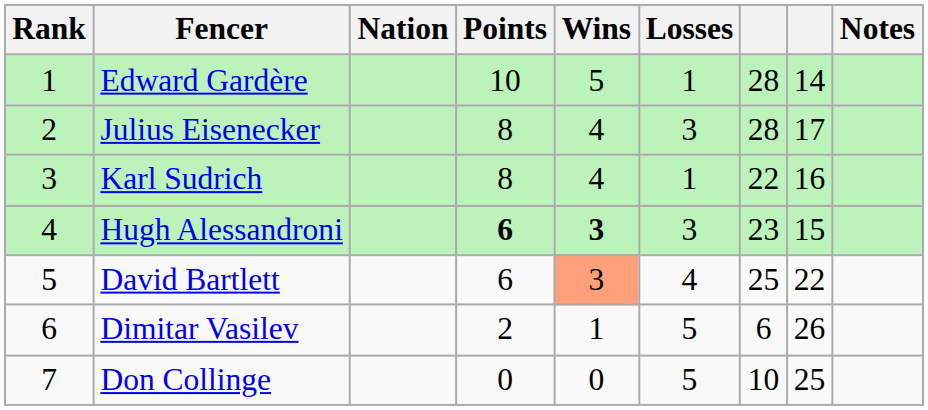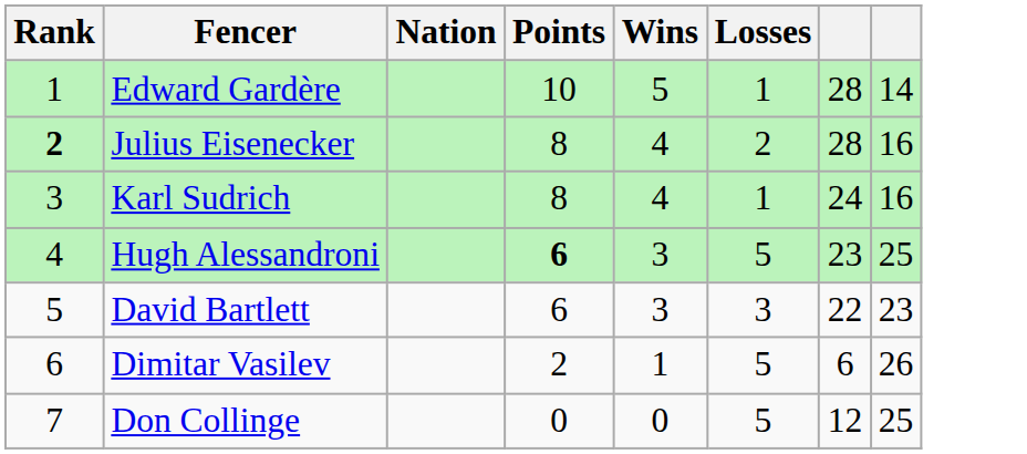 <table class="wikitable sortable" style="text-align: center;">
 <tr>
 <th>Rank</th>
 <th>Fencer</th>
 <th>Nation</th>
 <th>Points</th>
 <th>Wins</th>
 <th>Losses</th>
 <th></th>
 <th></th>
-<th>Notes</th>
 </tr>
 <tr style="background:#bbf3bb;">
 <td>1</td>
 <td align=left><a href='#'>Edward Gardère</a></td>
 <td align=left></td>
 <td>10</td>
 <td>5</td>
 <td>1</td>
 <td>28</td>
 <td>14</td>
-<td></td>
 </tr>
 <tr style="background:#bbf3bb;">
-<td>2</td>
+<td><strong>2</strong></td>
 <td align=left><a href='#'>Julius Eisenecker</a></td>
 <td align=left></td>
 <td>8</td>
 <td>4</td>
-<td>3</td>
+<td>2</td>
 <td>28</td>
-<td>17</td>
-<td></td>
+<td>16</td>
 </tr>
 <tr style="background:#bbf3bb;">
 <td>3</td>
 <td align=left><a href='#'>Karl Sudrich</a></td>
 <td align=left></td>
 <td>8</td>
 <td>4</td>
 <td>1</td>
-<td>22</td>
+<td>24</td>
 <td>16</td>
-<td></td>
 </tr>
 <tr style="background:#bbf3bb;">
 <td>4</td>
 <td align=left><a href='#'>Hugh Alessandroni</a></td>
 <td align=left></td>
 <td><strong>6</strong></td>
-<td><strong>3</strong></td>
 <td>3</td>
+<td>5</td>
 <td>23</td>
-<td>15</td>
-<td></td>
+<td>25</td>
 </tr>
 <tr>
 <td>5</td>
 <td align=left><a href='#'>David Bartlett</a></td>
 <td align=left></td>
 <td>6</td>
-<td style="background: lightsalmon;">3</td>
-<td>4</td>
-<td>25</td>
+<td>3</td>
+<td>3</td>
 <td>22</td>
-<td></td>
+<td>23</td>
 </tr>
 <tr>
 <td>6</td>
 <td align=left><a href='#'>Dimitar Vasilev</a></td>
 <td align=left></td>
 <td>2</td>
 <td>1</td>
 <td>5</td>
 <td>6</td>
 <td>26</td>
-<td></td>
 </tr>
 <tr>
 <td>7</td>
 <td align=left><a href='#'>Don Collinge</a></td>
 <td align=left></td>
 <td>0</td>
 <td>0</td>
 <td>5</td>
-<td>10</td>
+<td>12</td>
 <td>25</td>
-<td></td>
 </tr>
 </table>
